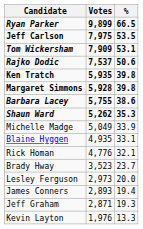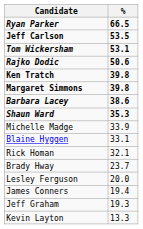 <table class="wikitable" style="width:220px">
 <tr>
 <th>Candidate</th>
-<th>Votes</th>
 <th>%</th>
 </tr>
 <tr>
 <td><strong><em>Ryan Parker</em></strong></td>
-<td><strong>9,899</strong></td>
 <td><strong>66.5</strong></td>
 </tr>
 <tr>
 <td><strong>Jeff Carlson</strong></td>
-<td><strong>7,975</strong></td>
 <td><strong>53.5</strong></td>
 </tr>
 <tr>
 <td><strong><em>Tom Wickersham</em></strong></td>
-<td><strong>7,909</strong></td>
 <td><strong>53.1</strong></td>
 </tr>
 <tr>
 <td><strong><em>Rajko Dodic</em></strong></td>
-<td><strong>7,537</strong></td>
 <td><strong>50.6</strong></td>
 </tr>
 <tr>
 <td><strong>Ken Tratch</strong></td>
-<td><strong>5,935</strong></td>
 <td><strong>39.8</strong></td>
 </tr>
 <tr>
 <td><strong>Margaret Simmons</strong></td>
-<td><strong>5,928</strong></td>
 <td><strong>39.8</strong></td>
 </tr>
 <tr>
 <td><strong><em>Barbara Lacey</em></strong></td>
-<td><strong>5,755</strong></td>
 <td><strong>38.6</strong></td>
 </tr>
 <tr>
 <td><strong><em>Shaun Ward</em></strong></td>
-<td><strong>5,262</strong></td>
 <td><strong>35.3</strong></td>
 </tr>
 <tr>
 <td>Michelle Madge</td>
-<td>5,049</td>
 <td>33.9</td>
 </tr>
 <tr>
 <td><a href='#'>Blaine Hyggen</a></td>
-<td>4,935</td>
 <td>33.1</td>
 </tr>
 <tr>
 <td>Rick Homan</td>
-<td>4,776</td>
 <td>32.1</td>
 </tr>
 <tr>
 <td>Brady Hway</td>
-<td>3,523</td>
 <td>23.7</td>
 </tr>
 <tr>
 <td>Lesley Ferguson</td>
-<td>2,973</td>
 <td>20.0</td>
 </tr>
 <tr>
 <td>James Conners</td>
-<td>2,893</td>
 <td>19.4</td>
 </tr>
 <tr>
 <td>Jeff Graham</td>
-<td>2,871</td>
 <td>19.3</td>
 </tr>
 <tr>
 <td>Kevin Layton</td>
-<td>1,976</td>
 <td>13.3</td>
 </tr>
 </table>
